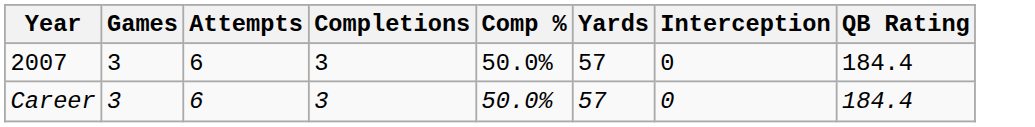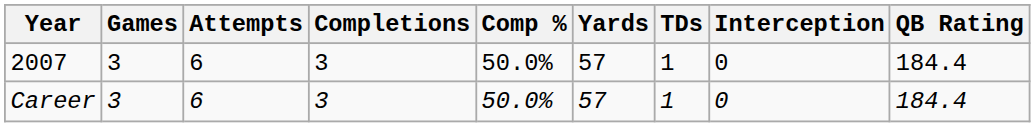 <table class="wikitable">
 <tr>
 <th>Year</th>
 <th>Games</th>
 <th>Attempts</th>
 <th>Completions</th>
 <th>Comp %</th>
 <th>Yards</th>
+<th>TDs</th>
 <th>Interception</th>
 <th>QB Rating</th>
 </tr>
 <tr>
 <td>2007</td>
 <td>3</td>
 <td>6</td>
 <td>3</td>
 <td>50.0%</td>
 <td>57</td>
+<td>1</td>
 <td>0</td>
 <td>184.4</td>
 </tr>
 <tr>
 <td><em>Career</em></td>
 <td><em>3</em></td>
 <td><em>6</em></td>
 <td><em>3</em></td>
 <td><em>50.0%</em></td>
 <td><em>57</em></td>
+<td><em>1</em></td>
 <td><em>0</em></td>
 <td><em>184.4</em></td>
 </tr>
 </table>
